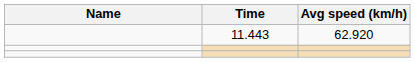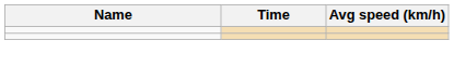 <table class="wikitable sortable" style="text-align:center;">
 <tr>
 <th style="width:15em">Name</th>
 <th style="width:7em">Time</th>
 <th>Avg speed (km/h)</th>
-</tr>
-<tr>
-<td align=left></td>
-<td>11.443</td>
-<td>62.920</td>
 </tr>
 <tr>
 <td align=left></td>
 <td bgcolor=wheat></td>
 <td bgcolor=wheat></td>
 </tr>
 <tr>
 <td align=left></td>
 <td bgcolor=wheat></td>
 <td bgcolor=wheat></td>
 </tr>
 </table>
